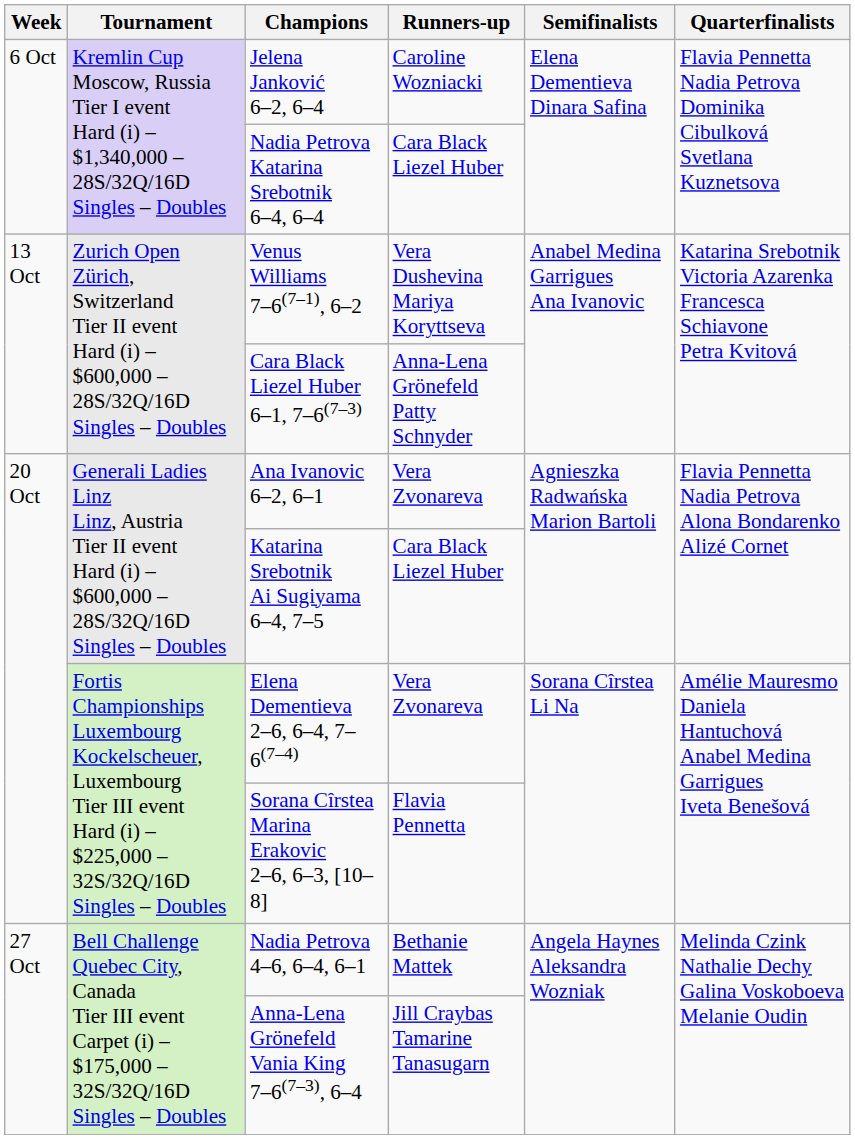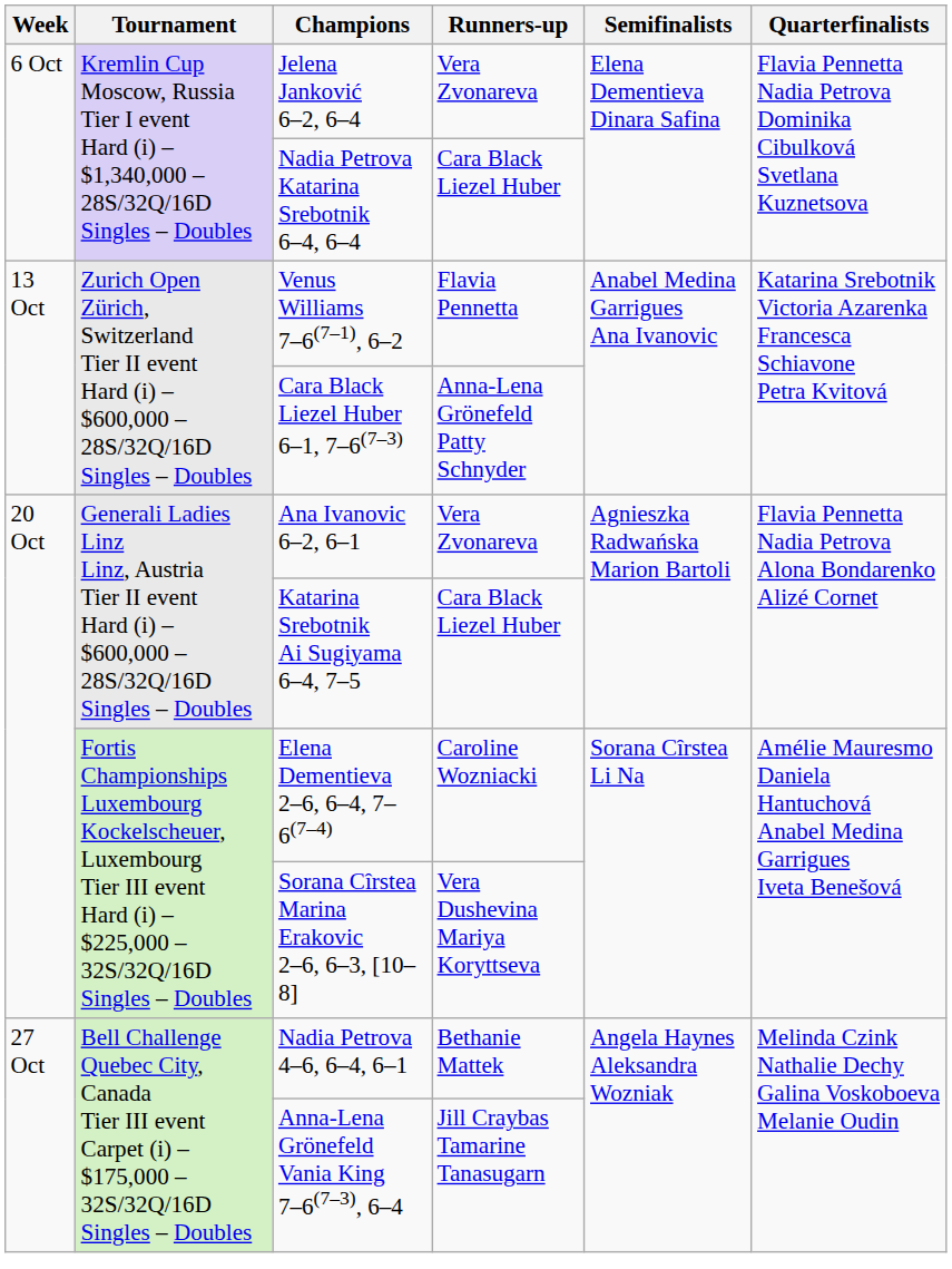 <table class=wikitable style=font-size:95%>
 <tr>
 <th style="width:48px;">Week</th>
 <th style="width:248px;">Tournament</th>
 <th style="width:200px;">Champions</th>
 <th style="width:200px;">Runners-up</th>
 <th style="width:190px;">Semifinalists</th>
 <th style="width:190px;">Quarterfinalists</th>
 </tr>
 <tr valign="top">
 <td rowspan=2>6 Oct</td>
 <td rowspan=2 style="background:#d8cef6;"><a href='#'>Kremlin Cup</a><br> Moscow, Russia<br>Tier I event<br>Hard (i) – $1,340,000 – 28S/32Q/16D<br><a href='#'>Singles</a> – <a href='#'>Doubles</a></td>
 <td> <a href='#'>Jelena Janković</a><br> 6–2, 6–4</td>
-<td> <a href='#'>Caroline Wozniacki</a></td>
+<td> <a href='#'>Vera Zvonareva</a></td>
 <td rowspan=2> <a href='#'>Elena Dementieva</a><br> <a href='#'>Dinara Safina</a></td>
 <td rowspan=2> <a href='#'>Flavia Pennetta</a><br> <a href='#'>Nadia Petrova</a><br> <a href='#'>Dominika Cibulková</a><br> <a href='#'>Svetlana Kuznetsova</a></td>
 </tr>
 <tr valign="top">
 <td> <a href='#'>Nadia Petrova</a> <br>  <a href='#'>Katarina Srebotnik</a><br> 6–4, 6–4</td>
 <td> <a href='#'>Cara Black</a> <br>  <a href='#'>Liezel Huber</a></td>
 </tr>
 <tr valign="top">
 <td rowspan=2>13 Oct</td>
 <td rowspan=2 style="background:#e9e9e9;"><a href='#'>Zurich Open</a><br><a href='#'>Zürich</a>, Switzerland<br>Tier II event<br>Hard (i) – $600,000 – 28S/32Q/16D<br><a href='#'>Singles</a> – <a href='#'>Doubles</a></td>
 <td> <a href='#'>Venus Williams</a><br>7–6<sup>(7–1)</sup>, 6–2</td>
-<td> <a href='#'>Vera Dushevina</a> <br>  <a href='#'>Mariya Koryttseva</a></td>
+<td> <a href='#'>Flavia Pennetta</a></td>
 <td rowspan=2> <a href='#'>Anabel Medina Garrigues</a><br> <a href='#'>Ana Ivanovic</a></td>
 <td rowspan=2> <a href='#'>Katarina Srebotnik</a><br> <a href='#'>Victoria Azarenka</a><br> <a href='#'>Francesca Schiavone</a><br> <a href='#'>Petra Kvitová</a></td>
 </tr>
 <tr valign="top">
 <td> <a href='#'>Cara Black</a> <br>  <a href='#'>Liezel Huber</a><br> 6–1, 7–6<sup>(7–3)</sup></td>
 <td> <a href='#'>Anna-Lena Grönefeld</a> <br>  <a href='#'>Patty Schnyder</a></td>
 </tr>
 <tr valign="top">
 <td rowspan=4>20 Oct</td>
 <td rowspan=2 style="background:#e9e9e9;"><a href='#'>Generali Ladies Linz</a><br> <a href='#'>Linz</a>, Austria<br>Tier II event<br>Hard (i) – $600,000 – 28S/32Q/16D<br><a href='#'>Singles</a> – <a href='#'>Doubles</a></td>
 <td> <a href='#'>Ana Ivanovic</a><br>6–2, 6–1</td>
 <td> <a href='#'>Vera Zvonareva</a></td>
 <td rowspan=2> <a href='#'>Agnieszka Radwańska</a><br> <a href='#'>Marion Bartoli</a></td>
 <td rowspan=2> <a href='#'>Flavia Pennetta</a><br> <a href='#'>Nadia Petrova</a><br> <a href='#'>Alona Bondarenko</a><br> <a href='#'>Alizé Cornet</a></td>
 </tr>
 <tr valign="top">
 <td> <a href='#'>Katarina Srebotnik</a> <br>  <a href='#'>Ai Sugiyama</a><br>6–4, 7–5</td>
 <td> <a href='#'>Cara Black</a> <br>  <a href='#'>Liezel Huber</a></td>
 </tr>
 <tr valign="top">
 <td rowspan=2 style="background:#d4f1c5;"><a href='#'>Fortis Championships Luxembourg</a><br> <a href='#'>Kockelscheuer</a>, Luxembourg<br>Tier III event<br>Hard (i) – $225,000 – 32S/32Q/16D<br><a href='#'>Singles</a> – <a href='#'>Doubles</a></td>
 <td> <a href='#'>Elena Dementieva</a><br> 2–6, 6–4, 7–6<sup>(7–4)</sup></td>
-<td> <a href='#'>Vera Zvonareva</a></td>
+<td> <a href='#'>Caroline Wozniacki</a></td>
 <td rowspan=2> <a href='#'>Sorana Cîrstea</a><br> <a href='#'>Li Na</a></td>
 <td rowspan=2> <a href='#'>Amélie Mauresmo</a><br> <a href='#'>Daniela Hantuchová</a><br> <a href='#'>Anabel Medina Garrigues</a><br> <a href='#'>Iveta Benešová</a></td>
 </tr>
 <tr valign="top">
 <td> <a href='#'>Sorana Cîrstea</a> <br>  <a href='#'>Marina Erakovic</a><br>2–6, 6–3, [10–8]</td>
-<td> <a href='#'>Flavia Pennetta</a></td>
+<td> <a href='#'>Vera Dushevina</a> <br>  <a href='#'>Mariya Koryttseva</a></td>
 </tr>
 <tr valign="top">
 <td rowspan=2>27 Oct</td>
 <td rowspan=2 style="background:#d4f1c5;"><a href='#'>Bell Challenge</a><br><a href='#'>Quebec City</a>, Canada<br>Tier III event<br>Carpet (i) – $175,000 – 32S/32Q/16D<br><a href='#'>Singles</a> – <a href='#'>Doubles</a></td>
 <td> <a href='#'>Nadia Petrova</a> <br> 4–6, 6–4, 6–1</td>
 <td> <a href='#'>Bethanie Mattek</a></td>
 <td rowspan=2> <a href='#'>Angela Haynes</a> <br>  <a href='#'>Aleksandra Wozniak</a></td>
 <td rowspan=2> <a href='#'>Melinda Czink</a><br> <a href='#'>Nathalie Dechy</a><br> <a href='#'>Galina Voskoboeva</a><br> <a href='#'>Melanie Oudin</a></td>
 </tr>
 <tr valign="top">
 <td> <a href='#'>Anna-Lena Grönefeld</a> <br>  <a href='#'>Vania King</a><br>7–6<sup>(7–3)</sup>, 6–4</td>
 <td> <a href='#'>Jill Craybas</a> <br>  <a href='#'>Tamarine Tanasugarn</a></td>
 </tr>
 </table>
